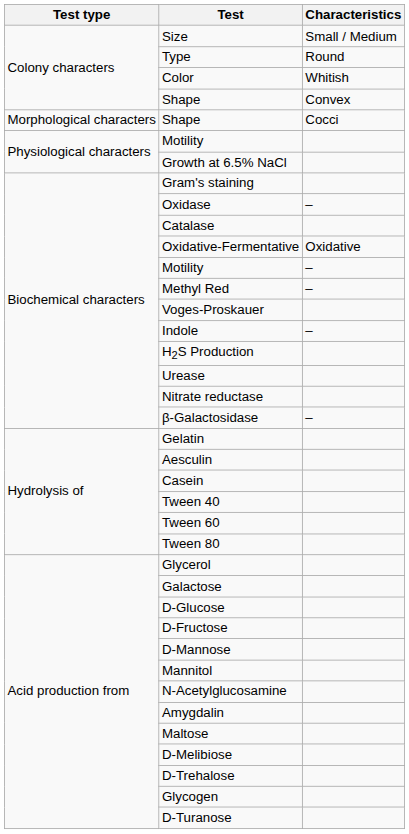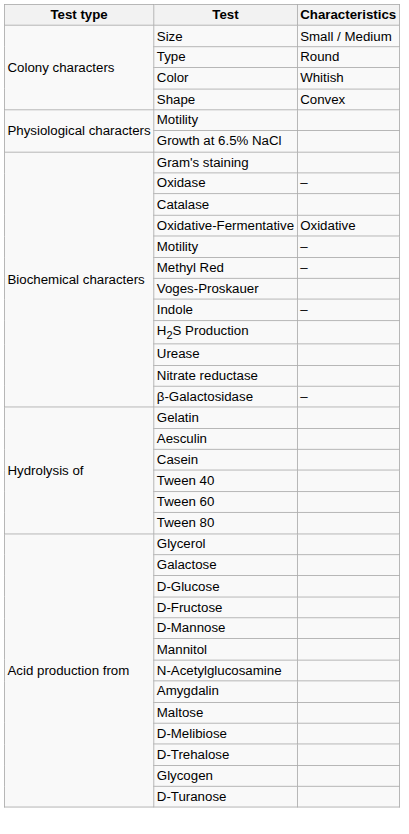 <table class="wikitable">
 <tr>
 <th>Test type</th>
 <th>Test</th>
 <th>Characteristics</th>
 </tr>
 <tr>
 <td rowspan="4">Colony  characters</td>
 <td>Size</td>
 <td>Small / Medium</td>
 </tr>
 <tr>
 <td>Type</td>
 <td>Round</td>
 </tr>
 <tr>
 <td>Color</td>
 <td>Whitish</td>
 </tr>
 <tr>
 <td>Shape</td>
 <td>Convex</td>
-</tr>
-<tr>
-<td>Morphological  characters</td>
-<td>Shape</td>
-<td>Cocci</td>
 </tr>
 <tr>
 <td rowspan="2">Physiological  characters</td>
 <td>Motility</td>
 <td></td>
 </tr>
 <tr>
 <td>Growth  at 6.5% NaCl</td>
 <td></td>
 </tr>
 <tr>
 <td rowspan="12">Biochemical  characters</td>
 <td>Gram's staining</td>
 <td></td>
 </tr>
 <tr>
 <td>Oxidase</td>
 <td>–</td>
 </tr>
 <tr>
 <td>Catalase</td>
 <td></td>
 </tr>
 <tr>
 <td>Oxidative-Fermentative</td>
 <td>Oxidative</td>
 </tr>
 <tr>
 <td>Motility</td>
 <td>–</td>
 </tr>
 <tr>
 <td>Methyl Red</td>
 <td>–</td>
 </tr>
 <tr>
 <td>Voges-Proskauer</td>
 <td></td>
 </tr>
 <tr>
 <td>Indole</td>
 <td>–</td>
 </tr>
 <tr>
 <td>H<sub>2</sub>S Production</td>
 <td></td>
 </tr>
 <tr>
 <td>Urease</td>
 <td></td>
 </tr>
 <tr>
 <td>Nitrate reductase</td>
 <td></td>
 </tr>
 <tr>
 <td>β-Galactosidase</td>
 <td>–</td>
 </tr>
 <tr>
 <td rowspan="6">Hydrolysis  of</td>
 <td>Gelatin</td>
 <td></td>
 </tr>
 <tr>
 <td>Aesculin</td>
 <td></td>
 </tr>
 <tr>
 <td>Casein</td>
 <td></td>
 </tr>
 <tr>
 <td>Tween 40</td>
 <td></td>
 </tr>
 <tr>
 <td>Tween 60</td>
 <td></td>
 </tr>
 <tr>
 <td>Tween 80</td>
 <td></td>
 </tr>
 <tr>
 <td rowspan="13">Acid  production from</td>
 <td>Glycerol</td>
 <td></td>
 </tr>
 <tr>
 <td>Galactose</td>
 <td></td>
 </tr>
 <tr>
 <td>D-Glucose</td>
 <td></td>
 </tr>
 <tr>
 <td>D-Fructose</td>
 <td></td>
 </tr>
 <tr>
 <td>D-Mannose</td>
 <td></td>
 </tr>
 <tr>
 <td>Mannitol</td>
 <td></td>
 </tr>
 <tr>
 <td>N-Acetylglucosamine</td>
 <td></td>
 </tr>
 <tr>
 <td>Amygdalin</td>
 <td></td>
 </tr>
 <tr>
 <td>Maltose</td>
 <td></td>
 </tr>
 <tr>
 <td>D-Melibiose</td>
 <td></td>
 </tr>
 <tr>
 <td>D-Trehalose</td>
 <td></td>
 </tr>
 <tr>
 <td>Glycogen</td>
 <td></td>
 </tr>
 <tr>
 <td>D-Turanose</td>
 <td></td>
 </tr>
 </table>
